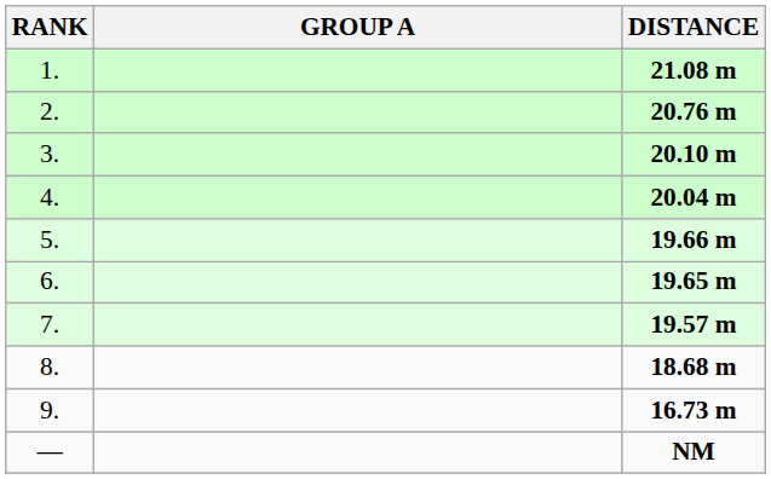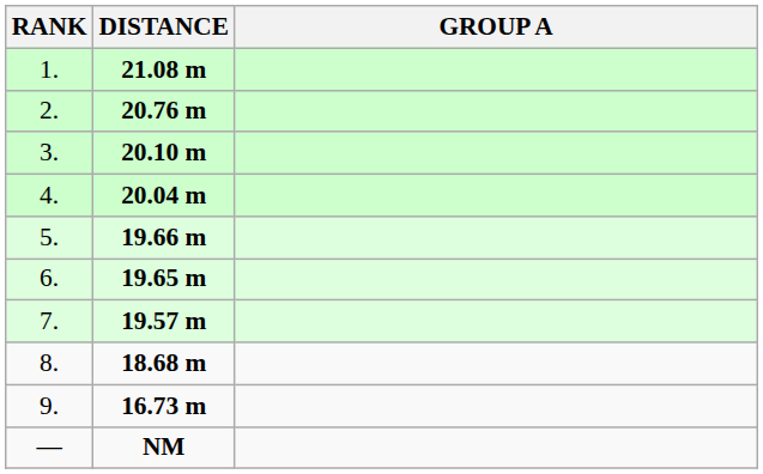 <table class="wikitable" style="border-collapse: collapse; font-size: 90%;">
 <tr>
 <th>RANK</th>
+<th style="width: 5em">DISTANCE</th>
 <th style="width: 20em">GROUP A</th>
-<th style="width: 5em">DISTANCE</th>
 </tr>
 <tr style="background:#ccffcc;">
 <td align="center">1.</td>
+<td align="center"><strong>21.08 m</strong></td>
 <td></td>
-<td align="center"><strong>21.08 m</strong></td>
 </tr>
 <tr style="background:#ccffcc;">
 <td align="center">2.</td>
+<td align="center"><strong>20.76 m</strong></td>
 <td></td>
-<td align="center"><strong>20.76 m</strong></td>
 </tr>
 <tr style="background:#ccffcc;">
 <td align="center">3.</td>
+<td align="center"><strong>20.10 m</strong></td>
 <td></td>
-<td align="center"><strong>20.10 m</strong></td>
 </tr>
 <tr style="background:#ccffcc;">
 <td align="center">4.</td>
+<td align="center"><strong>20.04 m</strong></td>
 <td></td>
-<td align="center"><strong>20.04 m</strong></td>
 </tr>
 <tr style="background:#ddffdd;">
 <td align="center">5.</td>
+<td align="center"><strong>19.66 m</strong></td>
 <td></td>
-<td align="center"><strong>19.66 m</strong></td>
 </tr>
 <tr style="background:#ddffdd;">
 <td align="center">6.</td>
+<td align="center"><strong>19.65 m</strong></td>
 <td></td>
-<td align="center"><strong>19.65 m</strong></td>
 </tr>
 <tr style="background:#ddffdd;">
 <td align="center">7.</td>
+<td align="center"><strong>19.57 m</strong></td>
 <td></td>
-<td align="center"><strong>19.57 m</strong></td>
 </tr>
 <tr>
 <td align="center">8.</td>
+<td align="center"><strong>18.68 m</strong></td>
 <td></td>
-<td align="center"><strong>18.68 m</strong></td>
 </tr>
 <tr>
 <td align="center">9.</td>
+<td align="center"><strong>16.73 m</strong></td>
 <td></td>
-<td align="center"><strong>16.73 m</strong></td>
 </tr>
 <tr>
 <td align="center">—</td>
+<td align="center"><strong>NM</strong></td>
 <td></td>
-<td align="center"><strong>NM</strong></td>
 </tr>
 </table>
